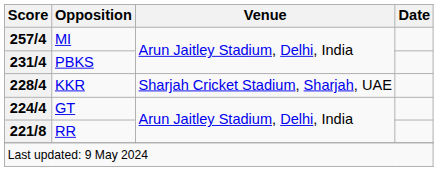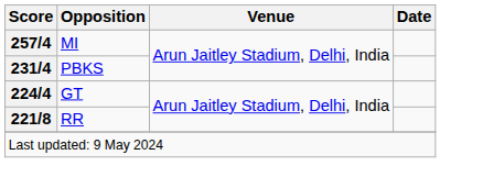 <table class="wikitable">
 <tr>
 <th><strong>Score</strong></th>
 <th><strong>Opposition</strong></th>
 <th><strong>Venue</strong></th>
 <th><strong>Date</strong></th>
 </tr>
 <tr>
 <th>257/4</th>
 <td><a href='#'>MI</a></td>
 <td rowspan=2><a href='#'>Arun Jaitley Stadium</a>, <a href='#'>Delhi</a>, India</td>
 <td></td>
 </tr>
 <tr>
 <th>231/4</th>
 <td><a href='#'>PBKS</a></td>
 <td></td>
 </tr>
 <tr>
-<th>228/4</th>
-<td><a href='#'>KKR</a></td>
-<td><a href='#'>Sharjah Cricket Stadium</a>, <a href='#'>Sharjah</a>, UAE</td>
-<td></td>
-</tr>
-<tr>
 <th>224/4</th>
 <td><a href='#'>GT</a></td>
 <td rowspan=2><a href='#'>Arun Jaitley Stadium</a>, <a href='#'>Delhi</a>, India</td>
 <td></td>
 </tr>
 <tr>
 <th>221/8</th>
 <td><a href='#'>RR</a></td>
 <td></td>
 </tr>
 <tr>
 </tr>
 <tr class=sortbottom>
 <td colspan="4"><small>Last updated: 9 May 2024</small></td>
 </tr>
 </table>
